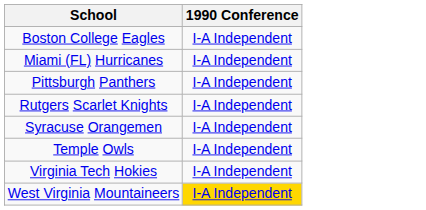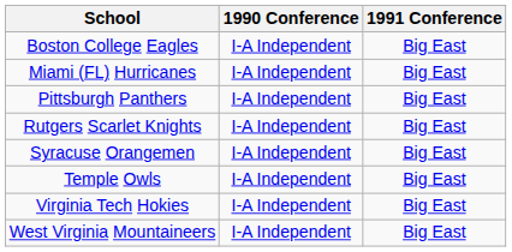 <table class="wikitable sortable">
 <tr>
 <th>School</th>
 <th>1990 Conference</th>
+<th>1991 Conference</th>
 </tr>
 <tr style="text-align:center;">
 <td><a href='#'>Boston College</a> <a href='#'>Eagles</a></td>
 <td><a href='#'>I-A Independent</a></td>
+<td><a href='#'>Big East</a></td>
 </tr>
 <tr style="text-align:center;">
 <td><a href='#'>Miami (FL)</a> <a href='#'>Hurricanes</a></td>
 <td><a href='#'>I-A Independent</a></td>
+<td><a href='#'>Big East</a></td>
 </tr>
 <tr style="text-align:center;">
 <td><a href='#'>Pittsburgh</a> <a href='#'>Panthers</a></td>
 <td><a href='#'>I-A Independent</a></td>
+<td><a href='#'>Big East</a></td>
 </tr>
 <tr style="text-align:center;">
 <td><a href='#'>Rutgers</a> <a href='#'>Scarlet Knights</a></td>
 <td><a href='#'>I-A Independent</a></td>
+<td><a href='#'>Big East</a></td>
 </tr>
 <tr style="text-align:center;">
 <td><a href='#'>Syracuse</a> <a href='#'>Orangemen</a></td>
 <td><a href='#'>I-A Independent</a></td>
+<td><a href='#'>Big East</a></td>
 </tr>
 <tr style="text-align:center;">
 <td><a href='#'>Temple</a> <a href='#'>Owls</a></td>
 <td><a href='#'>I-A Independent</a></td>
+<td><a href='#'>Big East</a></td>
 </tr>
 <tr style="text-align:center;">
 <td><a href='#'>Virginia Tech</a> <a href='#'>Hokies</a></td>
 <td><a href='#'>I-A Independent</a></td>
+<td><a href='#'>Big East</a></td>
 </tr>
 <tr style="text-align:center;">
 <td><a href='#'>West Virginia</a> <a href='#'>Mountaineers</a></td>
-<td style="background: gold;"><a href='#'>I-A Independent</a></td>
+<td><a href='#'>I-A Independent</a></td>
+<td><a href='#'>Big East</a></td>
 </tr>
 </table>
